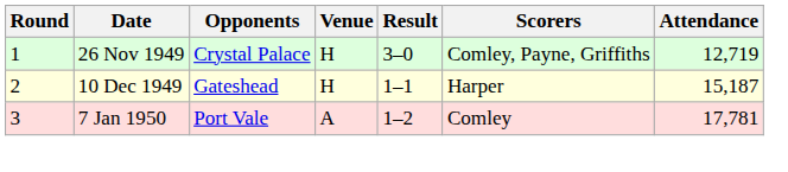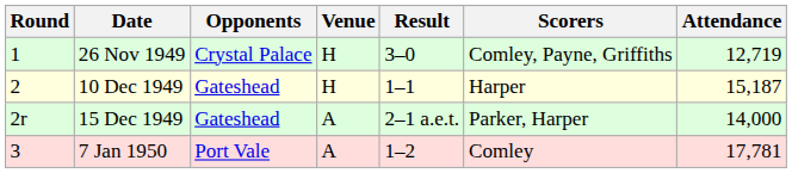 <table class="wikitable">
 <tr>
 <th>Round</th>
 <th>Date</th>
 <th>Opponents</th>
 <th>Venue</th>
 <th>Result</th>
 <th>Scorers</th>
 <th>Attendance</th>
 </tr>
 <tr bgcolor="#ddffdd">
 <td>1</td>
 <td>26 Nov 1949</td>
 <td><a href='#'>Crystal Palace</a></td>
 <td>H</td>
 <td>3–0</td>
 <td>Comley, Payne, Griffiths</td>
 <td align="right">12,719</td>
 </tr>
 <tr bgcolor="#ffffdd">
 <td>2</td>
 <td>10 Dec 1949</td>
 <td><a href='#'>Gateshead</a></td>
 <td>H</td>
 <td>1–1</td>
 <td>Harper</td>
 <td align="right">15,187</td>
 </tr>
+<tr bgcolor="#ddffdd">
+<td>2r</td>
+<td>15 Dec 1949</td>
+<td><a href='#'>Gateshead</a></td>
+<td>A</td>
+<td>2–1 a.e.t.</td>
+<td>Parker, Harper</td>
+<td align="right">14,000</td>
+</tr>
 <tr bgcolor="#ffdddd">
 <td>3</td>
 <td>7 Jan 1950</td>
 <td><a href='#'>Port Vale</a></td>
 <td>A</td>
 <td>1–2</td>
 <td>Comley</td>
 <td align="right">17,781</td>
 </tr>
 </table>
